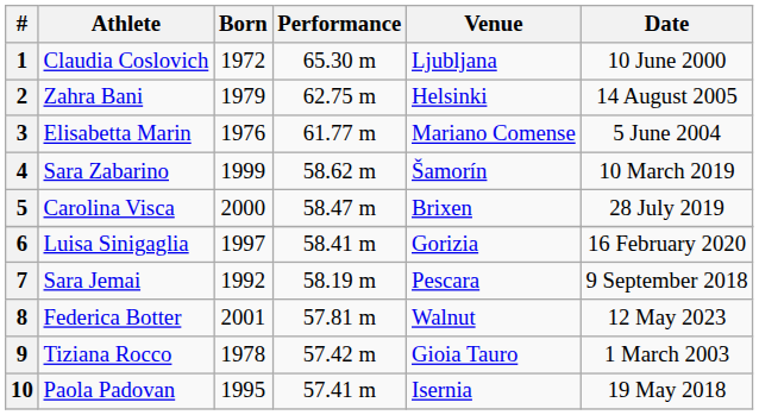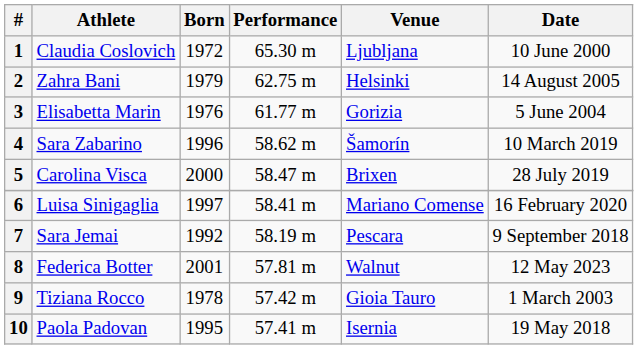 <table class="wikitable" style="font-size:90%; text-align:center;">
 <tr>
 <th>#</th>
 <th>Athlete</th>
 <th>Born</th>
 <th>Performance</th>
 <th>Venue</th>
 <th>Date</th>
 </tr>
 <tr>
 <th>1</th>
 <td align=left><a href='#'>Claudia Coslovich</a></td>
 <td>1972</td>
 <td>65.30 m</td>
 <td align=left> <a href='#'>Ljubljana</a></td>
 <td>10 June 2000</td>
 </tr>
 <tr>
 <th>2</th>
 <td align=left><a href='#'>Zahra Bani</a></td>
 <td>1979</td>
 <td>62.75 m</td>
 <td align=left> <a href='#'>Helsinki</a></td>
 <td>14 August 2005</td>
 </tr>
 <tr>
 <th>3</th>
 <td align=left><a href='#'>Elisabetta Marin</a></td>
 <td>1976</td>
 <td>61.77 m</td>
-<td align=left> <a href='#'>Mariano Comense</a></td>
+<td align=left> <a href='#'>Gorizia</a></td>
 <td>5 June 2004</td>
 </tr>
 <tr>
 <th>4</th>
 <td align=left><a href='#'>Sara Zabarino</a></td>
-<td>1999</td>
+<td>1996</td>
 <td>58.62 m</td>
 <td align=left> <a href='#'>Šamorín</a></td>
 <td>10 March 2019</td>
 </tr>
 <tr>
 <th>5</th>
 <td align=left><a href='#'>Carolina Visca</a></td>
 <td>2000</td>
 <td>58.47 m</td>
 <td align=left> <a href='#'>Brixen</a></td>
 <td>28 July 2019</td>
 </tr>
 <tr>
 </tr>
 <tr>
 <th>6</th>
 <td align=left><a href='#'>Luisa Sinigaglia</a></td>
 <td>1997</td>
 <td>58.41 m</td>
-<td align=left> <a href='#'>Gorizia</a></td>
+<td align=left> <a href='#'>Mariano Comense</a></td>
 <td>16 February 2020</td>
 </tr>
 <tr>
 <th>7</th>
 <td align=left><a href='#'>Sara Jemai</a></td>
 <td>1992</td>
 <td>58.19 m</td>
 <td align=left> <a href='#'>Pescara</a></td>
 <td>9 September 2018</td>
 </tr>
 <tr>
 <th>8</th>
 <td align=left><a href='#'>Federica Botter</a></td>
 <td>2001</td>
 <td>57.81 m</td>
 <td align=left> <a href='#'>Walnut</a></td>
 <td>12 May 2023</td>
 </tr>
 <tr>
 <th>9</th>
 <td align=left><a href='#'>Tiziana Rocco</a></td>
 <td>1978</td>
 <td>57.42 m</td>
 <td align=left> <a href='#'>Gioia Tauro</a></td>
 <td>1 March 2003</td>
 </tr>
 <tr>
 <th>10</th>
 <td align=left><a href='#'>Paola Padovan</a></td>
 <td>1995</td>
 <td>57.41 m</td>
 <td align=left> <a href='#'>Isernia</a></td>
 <td>19 May 2018</td>
 </tr>
 </table>
